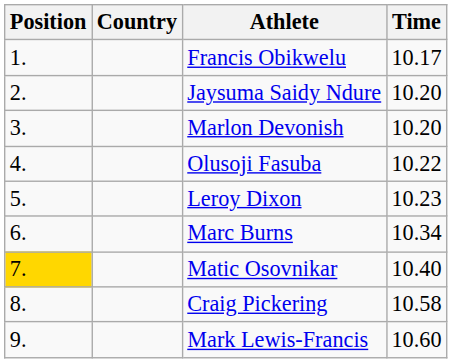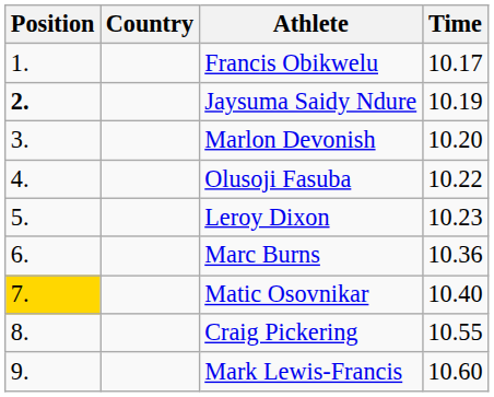 <table class="wikitable">
 <tr>
 <th>Position</th>
 <th>Country</th>
 <th>Athlete</th>
 <th>Time</th>
 </tr>
 <tr>
 <td>1.</td>
 <td></td>
 <td><a href='#'>Francis Obikwelu</a></td>
 <td>10.17</td>
 </tr>
 <tr>
-<td>2.</td>
+<td><strong>2.</strong></td>
 <td></td>
 <td><a href='#'>Jaysuma Saidy Ndure</a></td>
-<td>10.20</td>
+<td>10.19</td>
 </tr>
 <tr>
 <td>3.</td>
 <td></td>
 <td><a href='#'>Marlon Devonish</a></td>
 <td>10.20</td>
 </tr>
 <tr>
 <td>4.</td>
 <td></td>
 <td><a href='#'>Olusoji Fasuba</a></td>
 <td>10.22</td>
 </tr>
 <tr>
 <td>5.</td>
 <td></td>
 <td><a href='#'>Leroy Dixon</a></td>
 <td>10.23</td>
 </tr>
 <tr>
 <td>6.</td>
 <td></td>
 <td><a href='#'>Marc Burns</a></td>
-<td>10.34</td>
+<td>10.36</td>
 </tr>
 <tr>
 <td style="background: gold;">7.</td>
 <td></td>
 <td><a href='#'>Matic Osovnikar</a></td>
 <td>10.40</td>
 </tr>
 <tr>
 <td>8.</td>
 <td></td>
 <td><a href='#'>Craig Pickering</a></td>
-<td>10.58</td>
+<td>10.55</td>
 </tr>
 <tr>
 <td>9.</td>
 <td></td>
 <td><a href='#'>Mark Lewis-Francis</a></td>
 <td>10.60</td>
 </tr>
 </table>
